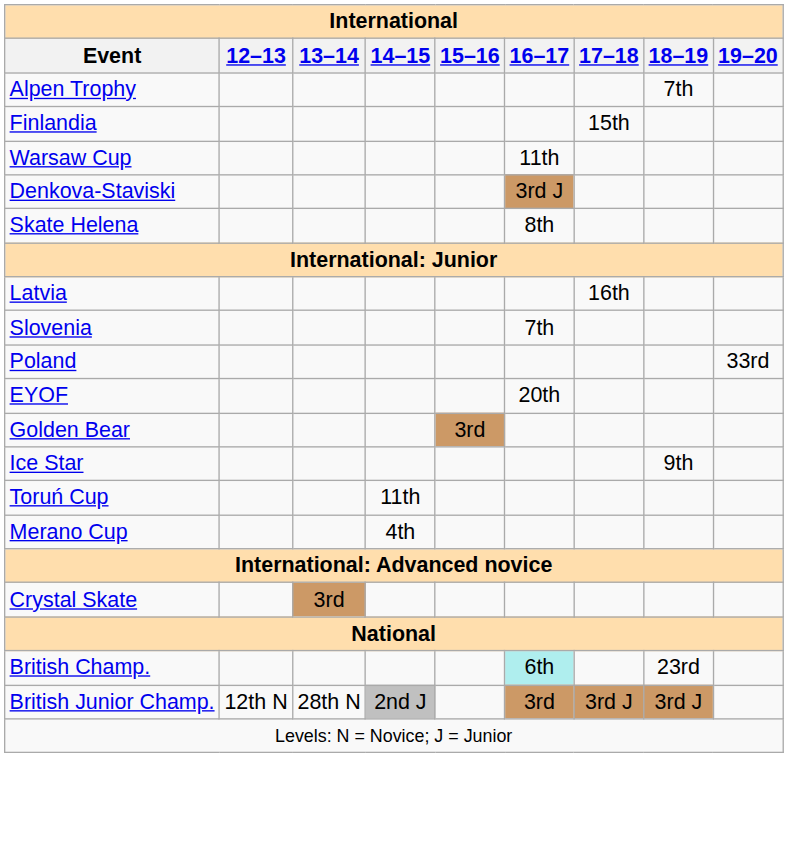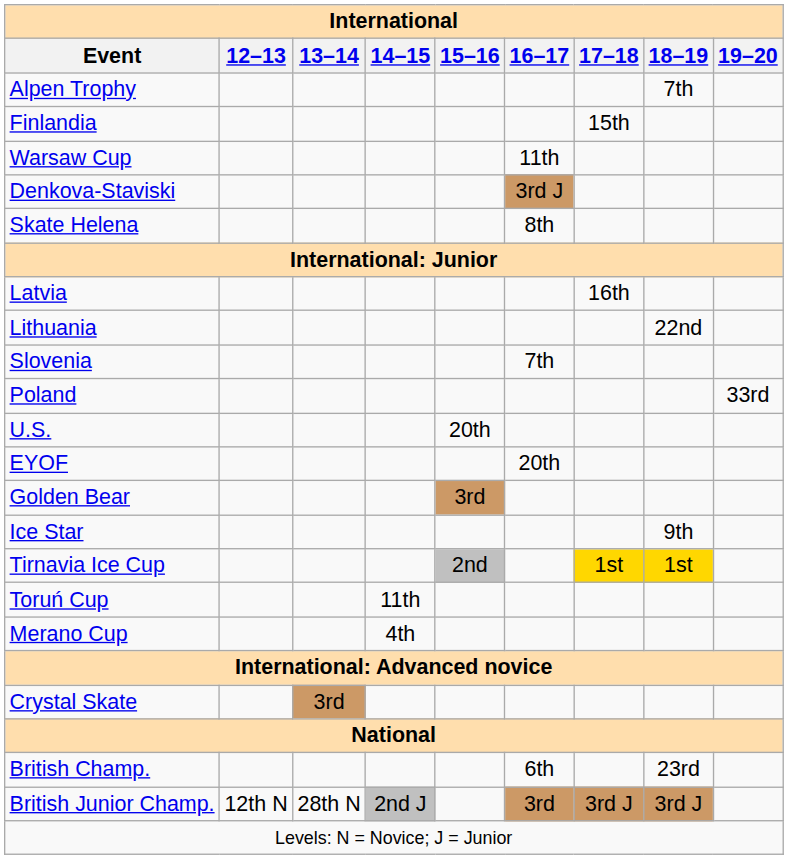 <table class="wikitable" style="text-align:center">
 <tr>
 <th style="background-color: #ffdead; " colspan=9 align=center>International</th>
 </tr>
 <tr>
 <th>Event</th>
 <th><a href='#'>12–13</a></th>
 <th><a href='#'>13–14</a></th>
 <th><a href='#'>14–15</a></th>
 <th><a href='#'>15–16</a></th>
 <th><a href='#'>16–17</a></th>
 <th><a href='#'>17–18</a></th>
 <th><a href='#'>18–19</a></th>
 <th><a href='#'>19–20</a></th>
 </tr>
 <tr>
 <td align=left> <a href='#'>Alpen Trophy</a></td>
 <td></td>
 <td></td>
 <td></td>
 <td></td>
 <td></td>
 <td></td>
 <td>7th</td>
 <td></td>
 </tr>
 <tr>
 <td align=left> <a href='#'>Finlandia</a></td>
 <td></td>
 <td></td>
 <td></td>
 <td></td>
 <td></td>
 <td>15th</td>
 <td></td>
 <td></td>
 </tr>
 <tr>
 <td align=left> <a href='#'>Warsaw Cup</a></td>
 <td></td>
 <td></td>
 <td></td>
 <td></td>
 <td>11th</td>
 <td></td>
 <td></td>
 <td></td>
 </tr>
 <tr>
 <td align=left><a href='#'>Denkova-Staviski</a></td>
 <td></td>
 <td></td>
 <td></td>
 <td></td>
 <td bgcolor=cc9966>3rd J</td>
 <td></td>
 <td></td>
 <td></td>
 </tr>
 <tr>
 <td align=left><a href='#'>Skate Helena</a></td>
 <td></td>
 <td></td>
 <td></td>
 <td></td>
 <td>8th</td>
 <td></td>
 <td></td>
 <td></td>
 </tr>
 <tr>
 <th style="background-color: #ffdead; " colspan=9 align=center>International: Junior </th>
 </tr>
 <tr>
 <td align=left> <a href='#'>Latvia</a></td>
 <td></td>
 <td></td>
 <td></td>
 <td></td>
 <td></td>
 <td>16th</td>
 <td></td>
 <td></td>
 </tr>
 <tr>
+<td align=left> <a href='#'>Lithuania</a></td>
+<td></td>
+<td></td>
+<td></td>
+<td></td>
+<td></td>
+<td></td>
+<td>22nd</td>
+<td></td>
+</tr>
+<tr>
 <td align=left> <a href='#'>Slovenia</a></td>
 <td></td>
 <td></td>
 <td></td>
 <td></td>
 <td>7th</td>
 <td></td>
 <td></td>
 <td></td>
 </tr>
 <tr>
 <td align=left> <a href='#'>Poland</a></td>
 <td></td>
 <td></td>
 <td></td>
 <td></td>
 <td></td>
 <td></td>
 <td></td>
 <td>33rd</td>
+</tr>
+<tr>
+<td align=left> <a href='#'>U.S.</a></td>
+<td></td>
+<td></td>
+<td></td>
+<td>20th</td>
+<td></td>
+<td></td>
+<td></td>
+<td></td>
 </tr>
 <tr>
 <td align=left><a href='#'>EYOF</a></td>
 <td></td>
 <td></td>
 <td></td>
 <td></td>
 <td>20th</td>
 <td></td>
 <td></td>
 <td></td>
 </tr>
 <tr>
 <td align=left><a href='#'>Golden Bear</a></td>
 <td></td>
 <td></td>
 <td></td>
 <td bgcolor=cc9966>3rd</td>
 <td></td>
 <td></td>
 <td></td>
 <td></td>
 </tr>
 <tr>
 <td align=left><a href='#'>Ice Star</a></td>
 <td></td>
 <td></td>
 <td></td>
 <td></td>
 <td></td>
 <td></td>
 <td>9th</td>
+<td></td>
+</tr>
+<tr>
+<td align=left><a href='#'>Tirnavia Ice Cup</a></td>
+<td></td>
+<td></td>
+<td></td>
+<td bgcolor=silver>2nd</td>
+<td></td>
+<td bgcolor=gold>1st</td>
+<td bgcolor=gold>1st</td>
 <td></td>
 </tr>
 <tr>
 <td align=left><a href='#'>Toruń Cup</a></td>
 <td></td>
 <td></td>
 <td>11th</td>
 <td></td>
 <td></td>
 <td></td>
 <td></td>
 <td></td>
 </tr>
 <tr>
 <td align=left><a href='#'>Merano Cup</a></td>
 <td></td>
 <td></td>
 <td>4th</td>
 <td></td>
 <td></td>
 <td></td>
 <td></td>
 <td></td>
 </tr>
 <tr>
 <th style="background-color: #ffdead; " colspan=9 align=center>International: Advanced novice</th>
 </tr>
 <tr>
 <td align=left><a href='#'>Crystal Skate</a></td>
 <td></td>
 <td bgcolor=cc9966>3rd</td>
 <td></td>
 <td></td>
 <td></td>
 <td></td>
 <td></td>
 <td></td>
 </tr>
 <tr>
 <th style="background-color: #ffdead; " colspan=9 align=center>National</th>
 </tr>
 <tr>
 <td align=left><a href='#'>British Champ.</a></td>
 <td></td>
 <td></td>
 <td></td>
 <td></td>
-<td style="background: paleturquoise;">6th</td>
+<td>6th</td>
 <td></td>
 <td>23rd</td>
 <td></td>
 </tr>
 <tr>
 <td align=left><a href='#'>British Junior Champ.</a></td>
 <td>12th N</td>
 <td>28th N</td>
 <td bgcolor=silver>2nd J</td>
 <td></td>
 <td bgcolor=cc9966>3rd</td>
 <td bgcolor=cc9966>3rd J</td>
 <td bgcolor=cc9966>3rd J</td>
 <td></td>
 </tr>
 <tr>
 <td colspan="9" align="center"><small> Levels: N = Novice; J = Junior </small></td>
 </tr>
 </table>
